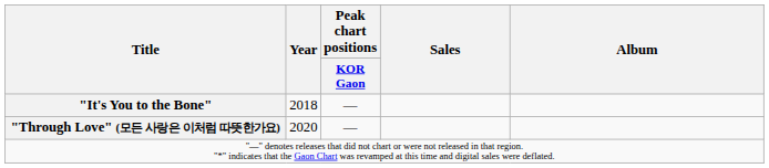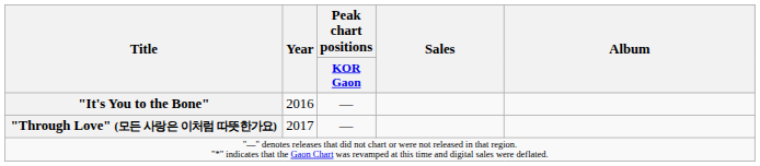 <table class="wikitable plainrowheaders" style="text-align:center">
 <tr>
 <th scope="col" rowspan="2" style="width:20em;">Title</th>
 <th scope="col" rowspan="2" style="width:2em;">Year</th>
 <th scope="col">Peak chart positions</th>
 <th scope="col" rowspan="2" style="width:9em;">Sales</th>
 <th scope="col" rowspan="2" style="width:18em;">Album</th>
 </tr>
 <tr>
 <th style="text-align:center; width:30px; font-size:90%;"><a href='#'>KOR<br>Gaon</a></th>
 </tr>
 <tr>
 <th scope="row">"It's You to the Bone" </th>
-<td>2018</td>
+<td>2016</td>
 <td>—</td>
 <td></td>
 <td></td>
 </tr>
 <tr>
 <th scope="row">"Through Love" <small>(모든 사랑은 이처럼 따뜻한가요)</small></th>
-<td>2020</td>
+<td>2017</td>
 <td>—</td>
 <td></td>
 <td></td>
 </tr>
 <tr>
 <td colspan="6" style="text-align:center; font-size:8pt;">"—" denotes releases that did not chart or were not released in that region.<br>"*" indicates that the <a href='#'>Gaon Chart</a> was revamped at this time and digital sales were deflated.</td>
 </tr>
 </table>
